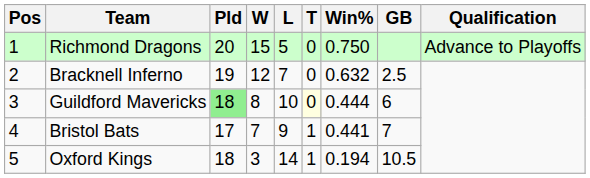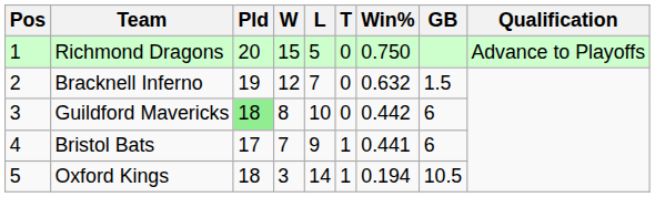 <table class="wikitable">
 <tr>
 <th>Pos</th>
 <th>Team</th>
 <th>Pld</th>
 <th>W</th>
 <th>L</th>
 <th>T</th>
 <th>Win%</th>
 <th>GB</th>
 <th>Qualification</th>
 </tr>
 <tr style="background:#ccffcc;">
 <td>1</td>
 <td>Richmond Dragons</td>
 <td>20</td>
 <td>15</td>
 <td>5</td>
 <td>0</td>
 <td>0.750</td>
 <td></td>
 <td>Advance to Playoffs</td>
 </tr>
 <tr>
 <td>2</td>
 <td>Bracknell Inferno</td>
 <td>19</td>
 <td>12</td>
 <td>7</td>
 <td>0</td>
 <td>0.632</td>
-<td>2.5</td>
+<td>1.5</td>
 <td rowspan="4"></td>
 </tr>
 <tr>
 <td>3</td>
 <td>Guildford Mavericks</td>
 <td style="background: lightgreen;">18</td>
 <td>8</td>
 <td>10</td>
-<td style="background: lightyellow;">0</td>
-<td>0.444</td>
+<td>0</td>
+<td>0.442</td>
 <td>6</td>
 </tr>
 <tr>
 <td>4</td>
 <td>Bristol Bats</td>
 <td>17</td>
 <td>7</td>
 <td>9</td>
 <td>1</td>
 <td>0.441</td>
-<td>7</td>
+<td>6</td>
 </tr>
 <tr>
 <td>5</td>
 <td>Oxford Kings</td>
 <td>18</td>
 <td>3</td>
 <td>14</td>
 <td>1</td>
 <td>0.194</td>
 <td>10.5</td>
 </tr>
 </table>
